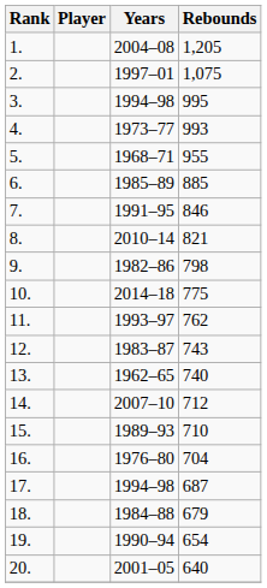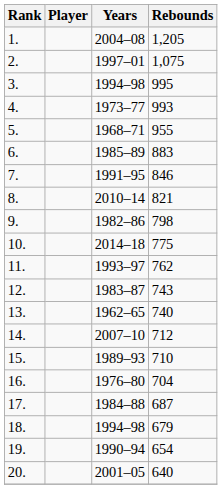 <table class="wikitable sortable">
 <tr>
 <th>Rank</th>
 <th>Player</th>
 <th>Years</th>
 <th>Rebounds</th>
 </tr>
 <tr>
 <td>1.</td>
 <td></td>
 <td>2004–08</td>
 <td>1,205</td>
 </tr>
 <tr>
 <td>2.</td>
 <td></td>
 <td>1997–01</td>
 <td>1,075</td>
 </tr>
 <tr>
 <td>3.</td>
 <td></td>
 <td>1994–98</td>
 <td>995</td>
 </tr>
 <tr>
 <td>4.</td>
 <td></td>
 <td>1973–77</td>
 <td>993</td>
 </tr>
 <tr>
 <td>5.</td>
 <td></td>
 <td>1968–71</td>
 <td>955</td>
 </tr>
 <tr>
 <td>6.</td>
 <td></td>
 <td>1985–89</td>
-<td>885</td>
+<td>883</td>
 </tr>
 <tr>
 <td>7.</td>
 <td></td>
 <td>1991–95</td>
 <td>846</td>
 </tr>
 <tr>
 <td>8.</td>
 <td></td>
 <td>2010–14</td>
 <td>821</td>
 </tr>
 <tr>
 <td>9.</td>
 <td></td>
 <td>1982–86</td>
 <td>798</td>
 </tr>
 <tr>
 <td>10.</td>
 <td></td>
 <td>2014–18</td>
 <td>775</td>
 </tr>
 <tr>
 <td>11.</td>
 <td></td>
 <td>1993–97</td>
 <td>762</td>
 </tr>
 <tr>
 <td>12.</td>
 <td></td>
 <td>1983–87</td>
 <td>743</td>
 </tr>
 <tr>
 <td>13.</td>
 <td></td>
 <td>1962–65</td>
 <td>740</td>
 </tr>
 <tr>
 <td>14.</td>
 <td></td>
 <td>2007–10</td>
 <td>712</td>
 </tr>
 <tr>
 <td>15.</td>
 <td></td>
 <td>1989–93</td>
 <td>710</td>
 </tr>
 <tr>
 <td>16.</td>
 <td></td>
 <td>1976–80</td>
 <td>704</td>
 </tr>
 <tr>
 <td>17.</td>
 <td></td>
-<td>1994–98</td>
+<td>1984–88</td>
 <td>687</td>
 </tr>
 <tr>
 <td>18.</td>
 <td></td>
-<td>1984–88</td>
+<td>1994–98</td>
 <td>679</td>
 </tr>
 <tr>
 <td>19.</td>
 <td></td>
 <td>1990–94</td>
 <td>654</td>
 </tr>
 <tr>
 <td>20.</td>
 <td></td>
 <td>2001–05</td>
 <td>640</td>
 </tr>
 <tr>
 </tr>
 </table>
